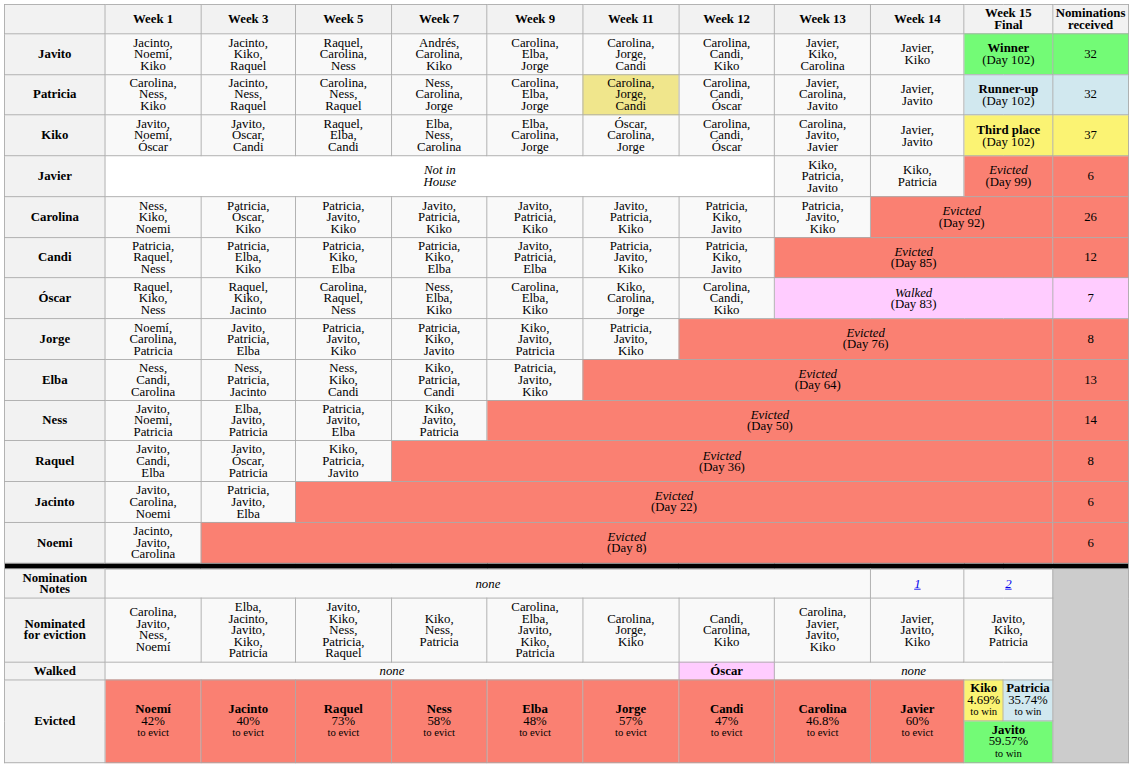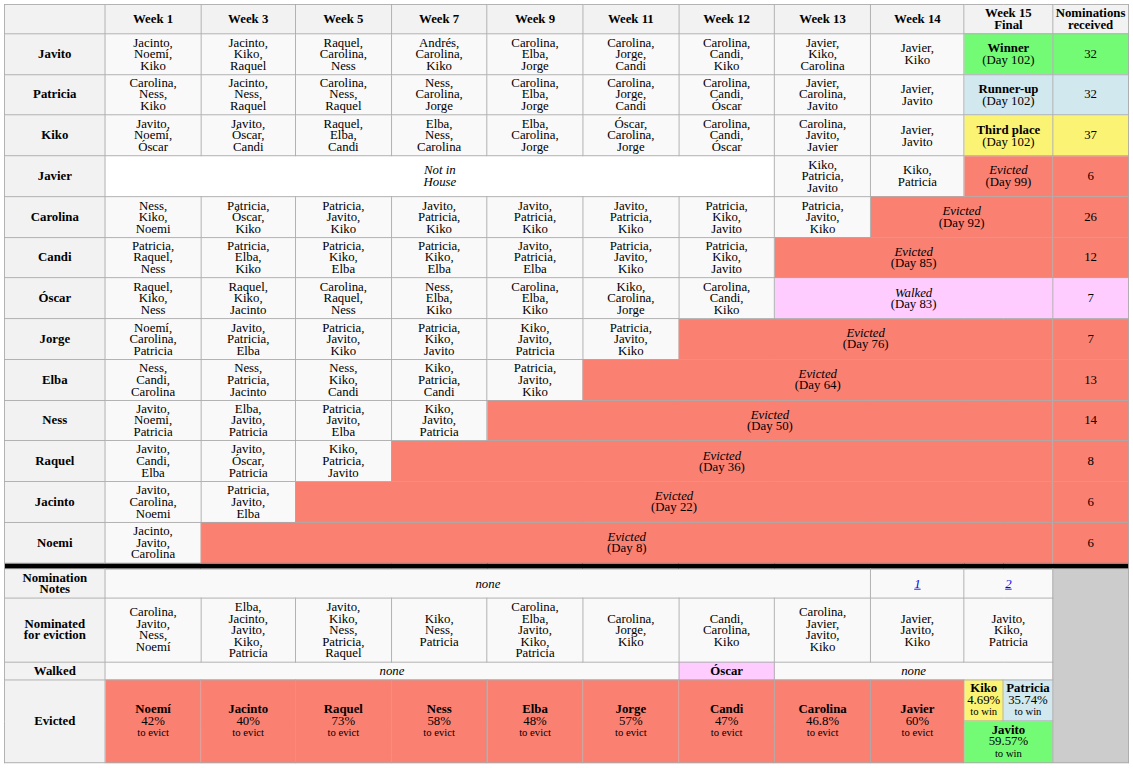 <table class="wikitable" style="text-align:center; width: 100%; font-size:90%; line-height:13px;">
 <tr>
 <th style="width:10%"></th>
 <th style="width:10%">Week 1</th>
 <th style="width:10%">Week 3</th>
 <th style="width:10%">Week 5</th>
 <th style="width:10%">Week 7</th>
 <th style="width:10%">Week 9</th>
 <th style="width:10%">Week 11</th>
 <th style="width:10%">Week 12</th>
 <th style="width:10%">Week 13</th>
 <th style="width:10%">Week 14</th>
 <th style="width:10%" colspan="2">Week 15<br>Final</th>
 <th style="width:1%">Nominations received</th>
 </tr>
 <tr>
 <th>Javito</th>
 <td>Jacinto,<br>Noemí,<br>Kiko</td>
 <td>Jacinto,<br>Kiko,<br>Raquel</td>
 <td>Raquel,<br>Carolina,<br>Ness</td>
 <td>Andrés,<br>Carolina,<br>Kiko</td>
 <td>Carolina,<br>Elba,<br>Jorge</td>
 <td>Carolina,<br>Jorge,<br>Candi</td>
 <td>Carolina,<br>Candi,<br>Kiko</td>
 <td>Javier,<br>Kiko,<br>Carolina</td>
 <td>Javier,<br>Kiko</td>
 <td style="background:#73FB76" colspan="2"><strong>Winner</strong><br>(Day 102)</td>
 <td style="background:#73FB76">32</td>
 </tr>
 <tr>
 <th>Patricia</th>
 <td>Carolina,<br>Ness,<br>Kiko</td>
 <td>Jacinto,<br>Ness,<br>Raquel</td>
 <td>Carolina,<br>Ness,<br>Raquel</td>
 <td>Ness,<br>Carolina,<br>Jorge</td>
 <td>Carolina,<br>Elba,<br>Jorge</td>
-<td style="background: khaki;">Carolina,<br>Jorge,<br>Candi</td>
+<td>Carolina,<br>Jorge,<br>Candi</td>
 <td>Carolina,<br>Candi,<br>Óscar</td>
 <td>Javier,<br>Carolina,<br>Javito</td>
 <td>Javier,<br>Javito</td>
 <td style="background:#D1E8EF" colspan="2"><strong>Runner-up</strong><br>(Day 102)</td>
 <td style="background:#D1E8EF">32</td>
 </tr>
 <tr>
 <th>Kiko</th>
 <td>Javito,<br>Noemí,<br>Óscar</td>
 <td>Javito,<br>Óscar,<br>Candi</td>
 <td>Raquel,<br>Elba,<br>Candi</td>
 <td>Elba,<br>Ness,<br>Carolina</td>
 <td>Elba,<br>Carolina,<br>Jorge</td>
 <td>Óscar,<br>Carolina,<br>Jorge</td>
 <td>Carolina,<br>Candi,<br>Óscar</td>
 <td>Carolina,<br>Javito,<br>Javier</td>
 <td>Javier,<br>Javito</td>
 <td style="background:#FBF373" colspan="2"><strong>Third place</strong><br>(Day 102)</td>
 <td style="background:#FBF373">37</td>
 </tr>
 <tr>
 <th>Javier</th>
 <td style="background:white" colspan="7"><em>Not in<br>House</em></td>
 <td>Kiko,<br>Patricia,<br>Javito</td>
 <td>Kiko,<br>Patricia</td>
 <td style="background:#FA8072" colspan="2"><em>Evicted</em><br>(Day 99)</td>
 <td style="background:#FA8072">6</td>
 </tr>
 <tr>
 <th>Carolina</th>
 <td>Ness,<br>Kiko,<br>Noemi</td>
 <td>Patricia,<br>Óscar,<br>Kiko</td>
 <td>Patricia,<br>Javito,<br>Kiko</td>
 <td>Javito,<br>Patricia,<br>Kiko</td>
 <td>Javito,<br>Patricia,<br>Kiko</td>
 <td>Javito,<br>Patricia,<br>Kiko</td>
 <td>Patricia,<br>Kiko,<br>Javito</td>
 <td>Patricia,<br>Javito,<br>Kiko</td>
 <td style="background:#FA8072" colspan="3"><em>Evicted</em><br>(Day 92)</td>
 <td style="background:#FA8072">26</td>
 </tr>
 <tr>
 <th>Candi</th>
 <td>Patricia,<br>Raquel,<br>Ness</td>
 <td>Patricia,<br>Elba,<br>Kiko</td>
 <td>Patricia,<br>Kiko,<br>Elba</td>
 <td>Patricia,<br>Kiko,<br>Elba</td>
 <td>Javito,<br>Patricia,<br>Elba</td>
 <td>Patricia,<br>Javito,<br>Kiko</td>
 <td>Patricia,<br>Kiko,<br>Javito</td>
 <td style="background:#FA8072" colspan="4"><em>Evicted</em><br>(Day 85)</td>
 <td style="background:#FA8072">12</td>
 </tr>
 <tr>
 <th>Óscar</th>
 <td>Raquel,<br>Kiko,<br>Ness</td>
 <td>Raquel,<br>Kiko,<br>Jacinto</td>
 <td>Carolina,<br>Raquel,<br>Ness</td>
 <td>Ness,<br>Elba,<br>Kiko</td>
 <td>Carolina,<br>Elba,<br>Kiko</td>
 <td>Kiko,<br>Carolina,<br>Jorge</td>
 <td>Carolina,<br>Candi,<br>Kiko</td>
 <td style="background:#fcf" colspan="4"><em>Walked</em><br>(Day 83)</td>
 <td style="background:#fcf">7</td>
 </tr>
 <tr>
 <th>Jorge</th>
 <td>Noemí,<br>Carolina,<br>Patricia</td>
 <td>Javito,<br>Patricia,<br>Elba</td>
 <td>Patricia,<br>Javito,<br>Kiko</td>
 <td>Patricia,<br>Kiko,<br>Javito</td>
 <td>Kiko,<br>Javito,<br>Patricia</td>
 <td>Patricia,<br>Javito,<br>Kiko</td>
 <td style="background:#FA8072" colspan="5"><em>Evicted</em><br>(Day 76)</td>
-<td style="background:#FA8072">8</td>
+<td style="background:#FA8072">7</td>
 </tr>
 <tr>
 <th>Elba</th>
 <td>Ness,<br>Candi,<br>Carolina</td>
 <td>Ness,<br>Patricia,<br>Jacinto</td>
 <td>Ness,<br>Kiko,<br>Candi</td>
 <td>Kiko,<br>Patricia,<br>Candi</td>
 <td>Patricia,<br>Javito,<br>Kiko</td>
 <td style="background:#FA8072" colspan="6"><em>Evicted</em><br>(Day 64)</td>
 <td style="background:#FA8072">13</td>
 </tr>
 <tr>
 <th>Ness</th>
 <td>Javito,<br>Noemi,<br>Patricia</td>
 <td>Elba,<br>Javito,<br>Patricia</td>
 <td>Patricia,<br>Javito,<br>Elba</td>
 <td>Kiko,<br>Javito,<br>Patricia</td>
 <td style="background:#FA8072" colspan="7"><em>Evicted</em><br>(Day 50)</td>
 <td style="background:#FA8072">14</td>
 </tr>
 <tr>
 <th>Raquel</th>
 <td>Javito,<br>Candi,<br>Elba</td>
 <td>Javito,<br>Óscar,<br>Patricia</td>
 <td>Kiko,<br>Patricia,<br>Javito</td>
 <td style="background:#FA8072" colspan="8"><em>Evicted</em><br>(Day 36)</td>
 <td style="background:#FA8072">8</td>
 </tr>
 <tr>
 <th>Jacinto</th>
 <td>Javito,<br>Carolina,<br>Noemi</td>
 <td>Patricia,<br>Javito,<br>Elba</td>
 <td style="background:#FA8072" colspan="9"><em>Evicted</em><br>(Day 22)</td>
 <td style="background:#FA8072">6</td>
 </tr>
 <tr>
 <th>Noemi</th>
 <td>Jacinto,<br>Javito,<br>Carolina</td>
 <td style="background:#FA8072" colspan="10"><em>Evicted</em><br>(Day 8)</td>
 <td style="background:#FA8072">6</td>
 </tr>
 <tr>
 <th style="background:#000" colspan="13"></th>
 </tr>
 <tr>
 <th>Nomination<br>Notes</th>
 <td colspan="8"><em>none</em></td>
 <td><em><a href='#'>1</a></em></td>
 <td colspan="2"><em><a href='#'>2</a></em></td>
 <td style="background:#ccc" rowspan="5"></td>
 </tr>
 <tr>
 <th>Nominated<br>for eviction</th>
 <td>Carolina,<br>Javito,<br>Ness,<br>Noemí</td>
 <td>Elba,<br>Jacinto,<br>Javito,<br>Kiko,<br>Patricia</td>
 <td>Javito,<br>Kiko,<br>Ness,<br>Patricia,<br>Raquel</td>
 <td>Kiko,<br>Ness,<br>Patricia</td>
 <td>Carolina,<br>Elba,<br>Javito,<br>Kiko,<br>Patricia</td>
 <td>Carolina,<br>Jorge,<br>Kiko</td>
 <td>Candi,<br>Carolina,<br>Kiko</td>
 <td>Carolina,<br>Javier,<br>Javito,<br>Kiko</td>
 <td>Javier,<br>Javito,<br>Kiko</td>
 <td colspan=2>Javito,<br>Kiko,<br>Patricia</td>
 </tr>
 <tr>
 <th>Walked</th>
 <td colspan="6"><em>none</em></td>
 <td style="background:#fcf"><strong>Óscar</strong></td>
 <td colspan="4"><em>none</em></td>
 </tr>
 <tr>
 <th rowspan=2>Evicted</th>
 <td style="background:#FA8072" rowspan="2"><strong>Noemí</strong><br>42%<br><small>to evict</small></td>
 <td style="background:#FA8072" rowspan="2"><strong>Jacinto</strong><br>40%<br><small>to evict</small></td>
 <td style="background:#FA8072" rowspan="2"><strong>Raquel</strong><br>73%<br><small>to evict</small></td>
 <td style="background:#FA8072" rowspan="2"><strong>Ness</strong><br>58%<br><small>to evict</small></td>
 <td style="background:#FA8072" rowspan="2"><strong>Elba</strong><br>48%<br><small>to evict</small></td>
 <td style="background:#FA8072" rowspan="2"><strong>Jorge</strong><br>57%<br><small>to evict</small></td>
 <td style="background:#FA8072" rowspan="2"><strong>Candi</strong><br>47%<br><small>to evict</small></td>
 <td style="background:#FA8072" rowspan="2"><strong>Carolina</strong><br>46.8%<br><small>to evict</small></td>
 <td style="background:#FA8072" rowspan="2"><strong>Javier</strong><br>60%<br><small>to evict</small></td>
 <td style="background:#FBF373"><strong>Kiko</strong><br>4.69%<br><small>to win</small></td>
 <td style="background:#D1E8EF"><strong>Patricia</strong><br>35.74%<br><small>to win</small></td>
 </tr>
 <tr>
 <td style="background:#73FB76" colspan="2"><strong>Javito</strong><br>59.57%<br><small>to win</small></td>
 </tr>
 </table>
